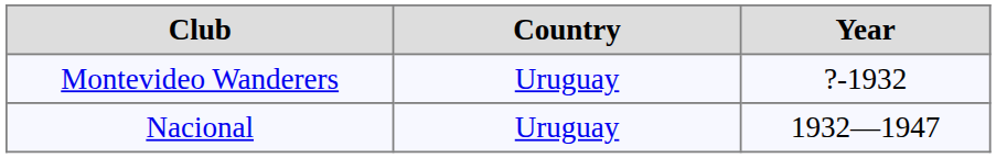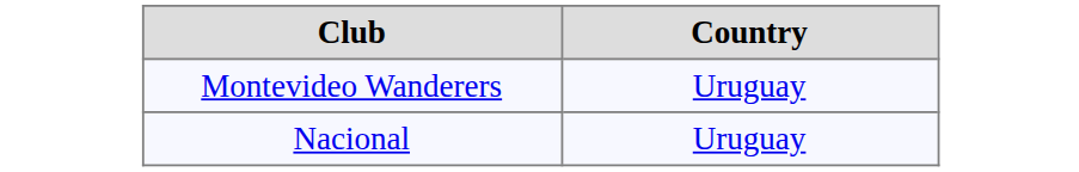 <table align="center" bgcolor="#f7f8ff" cellpadding="3" cellspacing="0" border="1" style="font-size: 95%; border: gray solid 1px; border-collapse: collapse;">
 <tr align=center bgcolor=#DDDDDD style="color:black;">
 <th width="190">Club</th>
 <th width="170">Country</th>
-<th width="120">Year</th>
 </tr>
 <tr align=center>
 <td><a href='#'>Montevideo Wanderers</a></td>
 <td><a href='#'>Uruguay</a></td>
-<td>?-1932</td>
 </tr>
 <tr align=center>
 <td><a href='#'>Nacional</a></td>
 <td><a href='#'>Uruguay</a></td>
-<td>1932—1947</td>
 </tr>
 </table>
